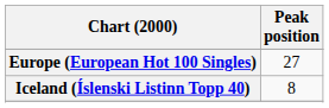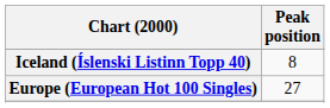 <table class="wikitable sortable plainrowheaders" style="text-align:center">
 <tr>
 <th scope="col">Chart (2000)</th>
 <th scope="col">Peak<br>position</th>
 </tr>
 <tr>
 </tr>
 <tr>
 </tr>
 <tr>
 </tr>
 <tr>
 </tr>
 <tr>
 </tr>
 <tr>
 </tr>
 <tr>
+<th scope="row">Iceland (<a href='#'>Íslenski Listinn Topp 40</a>)</th>
+<td>8</td>
+</tr>
+<tr>
 <th scope="row">Europe (<a href='#'>European Hot 100 Singles</a>)</th>
 <td>27</td>
-</tr>
-<tr>
-<th scope="row">Iceland (<a href='#'>Íslenski Listinn Topp 40</a>)</th>
-<td>8</td>
 </tr>
 <tr>
 </tr>
 <tr>
 </tr>
 <tr>
 </tr>
 <tr>
 </tr>
 <tr>
 </tr>
 <tr>
 </tr>
 <tr>
 </tr>
 <tr>
 </tr>
 <tr>
 </tr>
 <tr>
 </tr>
 <tr>
 </tr>
 <tr>
 </tr>
 <tr>
 </tr>
 <tr>
 </tr>
 <tr>
 </tr>
 </table>
